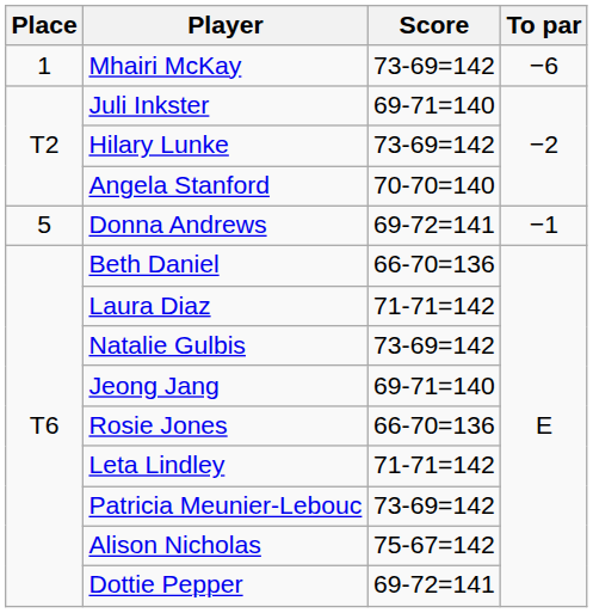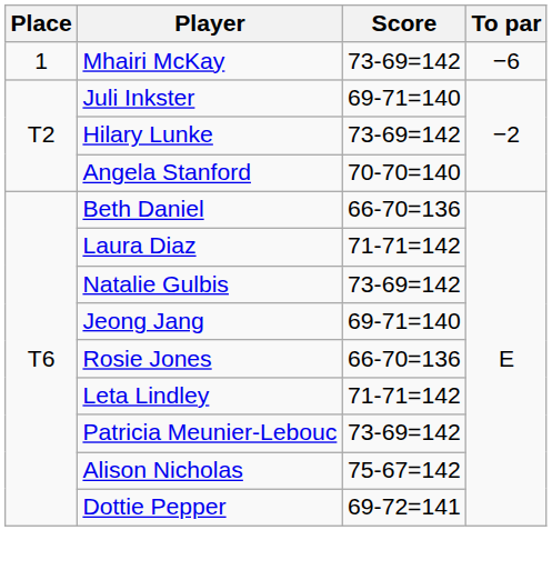 <table class="wikitable">
 <tr>
 <th>Place</th>
 <th>Player</th>
 <th>Score</th>
 <th>To par</th>
 </tr>
 <tr>
 <td align=center>1</td>
 <td> <a href='#'>Mhairi McKay</a></td>
 <td>73-69=142</td>
 <td align=center>−6</td>
 </tr>
 <tr>
 <td align=center rowspan=3>T2</td>
 <td> <a href='#'>Juli Inkster</a></td>
 <td>69-71=140</td>
 <td align=center rowspan=3>−2</td>
 </tr>
 <tr>
 <td> <a href='#'>Hilary Lunke</a></td>
 <td>73-69=142</td>
 </tr>
 <tr>
 <td> <a href='#'>Angela Stanford</a></td>
 <td>70-70=140</td>
-</tr>
-<tr>
-<td align=center>5</td>
-<td> <a href='#'>Donna Andrews</a></td>
-<td>69-72=141</td>
-<td align=center>−1</td>
 </tr>
 <tr>
 <td align=center rowspan=9>T6</td>
 <td> <a href='#'>Beth Daniel</a></td>
 <td>66-70=136</td>
 <td align=center rowspan=9>E</td>
 </tr>
 <tr>
 <td> <a href='#'>Laura Diaz</a></td>
 <td>71-71=142</td>
 </tr>
 <tr>
 <td> <a href='#'>Natalie Gulbis</a></td>
 <td>73-69=142</td>
 </tr>
 <tr>
 <td> <a href='#'>Jeong Jang</a></td>
 <td>69-71=140</td>
 </tr>
 <tr>
 <td> <a href='#'>Rosie Jones</a></td>
 <td>66-70=136</td>
 </tr>
 <tr>
 <td> <a href='#'>Leta Lindley</a></td>
 <td>71-71=142</td>
 </tr>
 <tr>
 <td> <a href='#'>Patricia Meunier-Lebouc</a></td>
 <td>73-69=142</td>
 </tr>
 <tr>
 <td> <a href='#'>Alison Nicholas</a></td>
 <td>75-67=142</td>
 </tr>
 <tr>
 <td> <a href='#'>Dottie Pepper</a></td>
 <td>69-72=141</td>
 </tr>
 </table>
